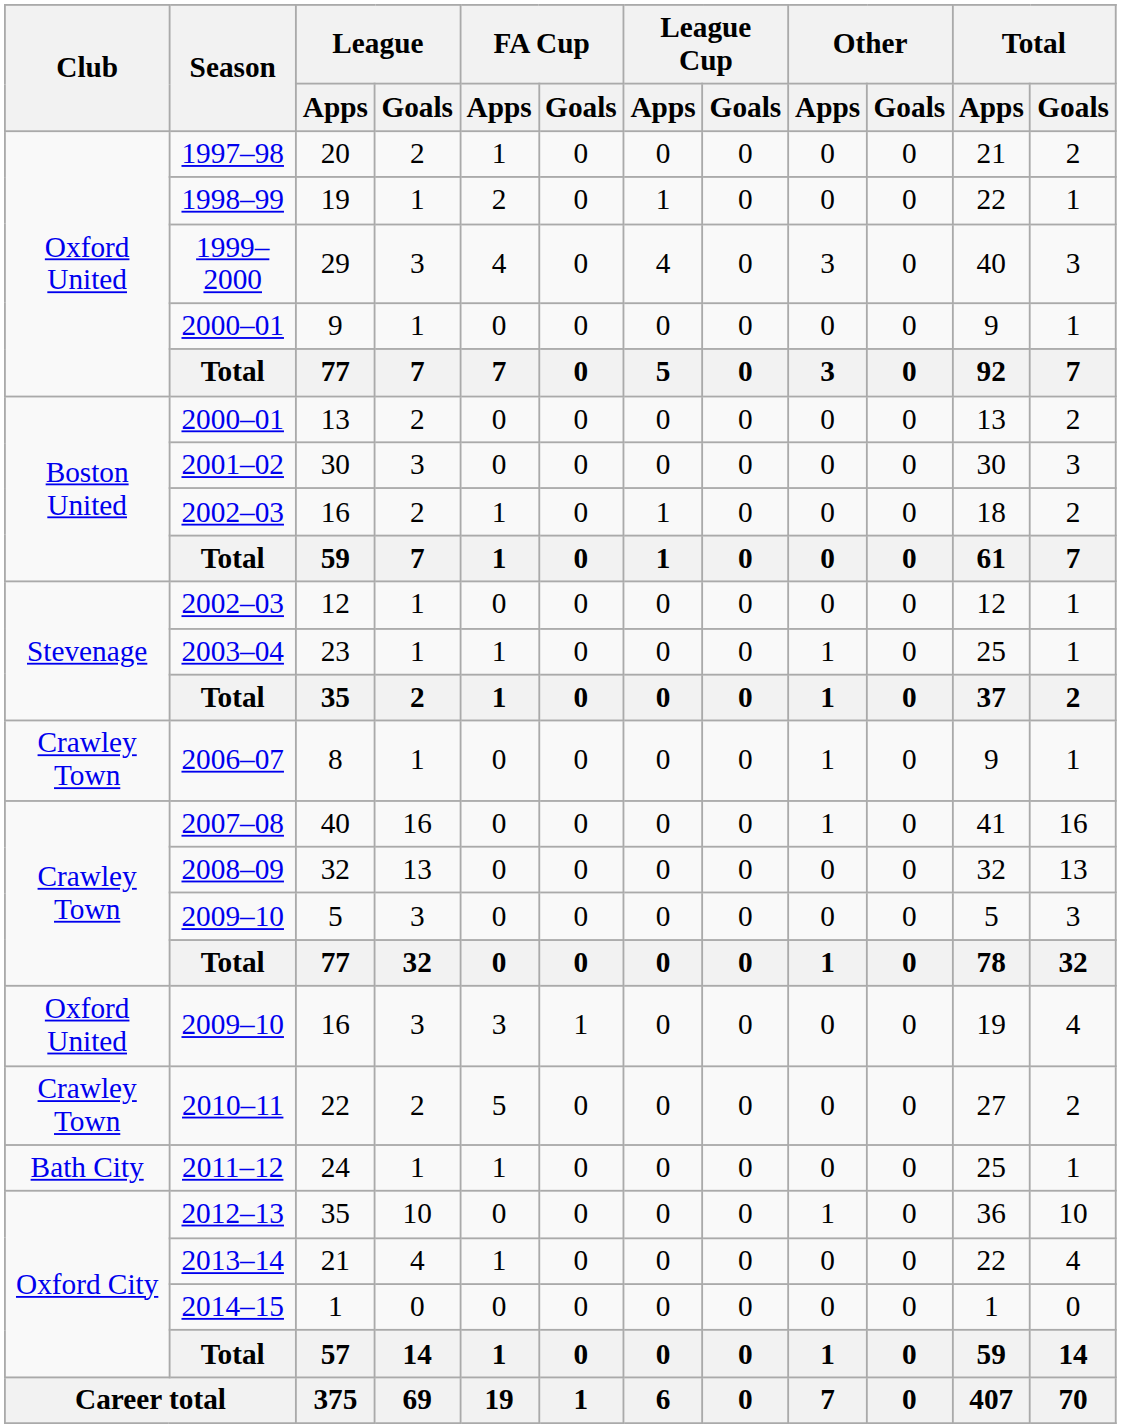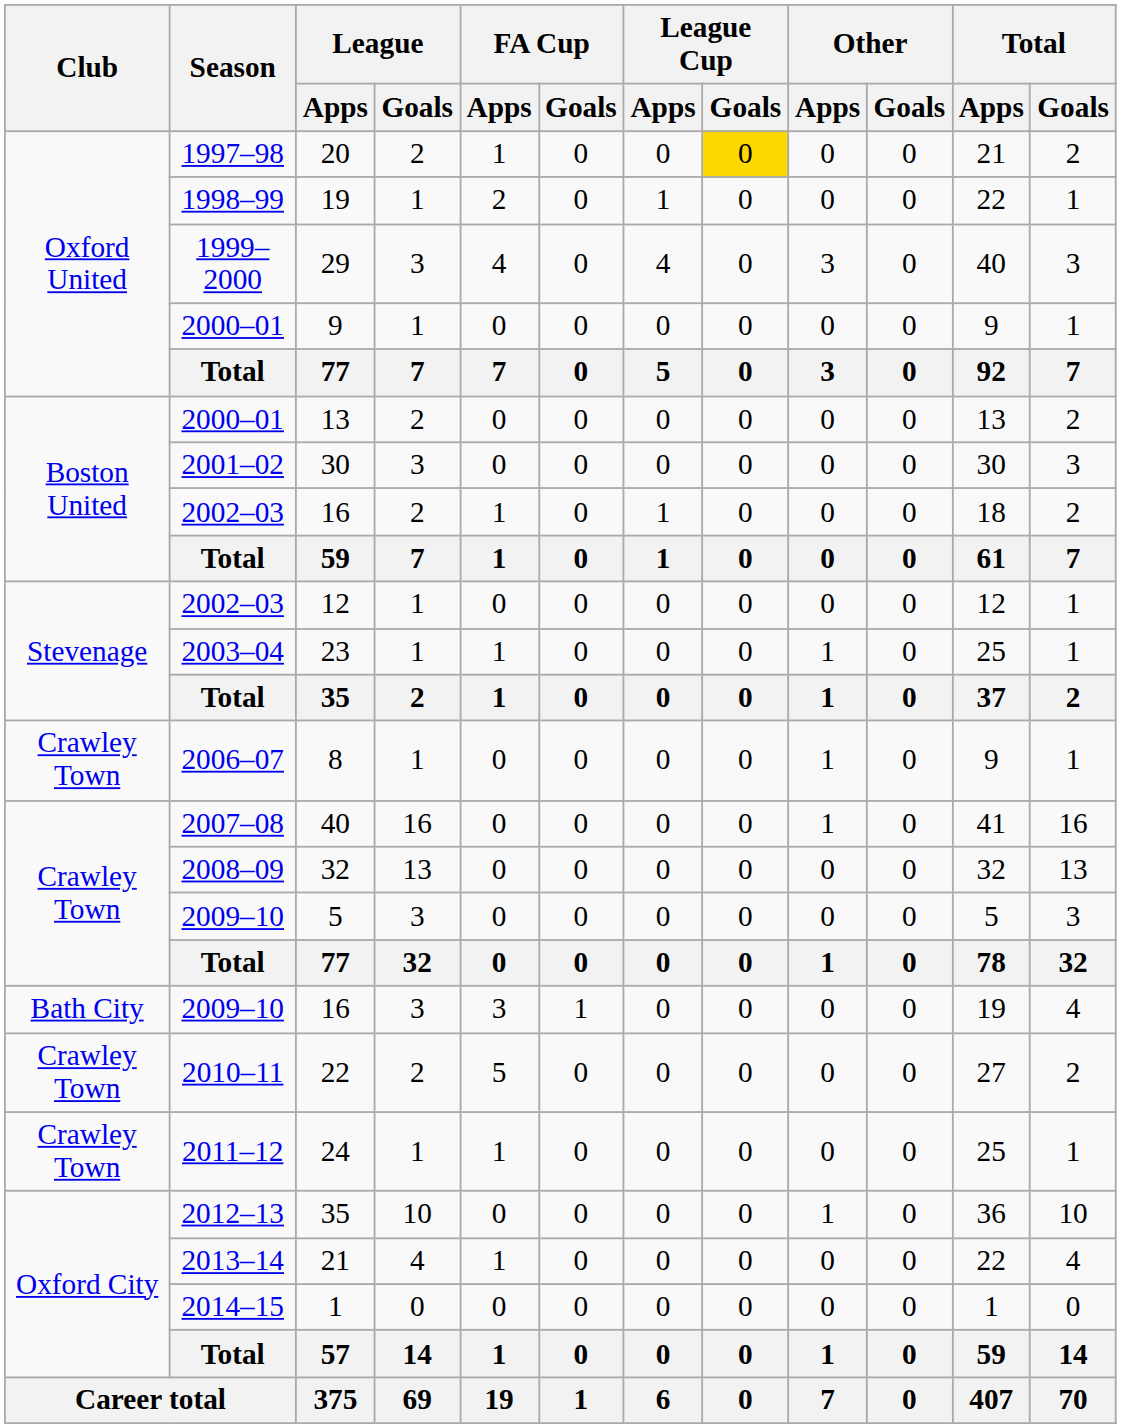 <table class="wikitable" style="text-align: center;">
 <tr>
 <th rowspan="2">Club</th>
 <th rowspan="2">Season</th>
 <th colspan="2">League</th>
 <th colspan="2">FA Cup</th>
 <th colspan="2">League Cup</th>
 <th colspan="2">Other</th>
 <th colspan="2">Total</th>
 </tr>
 <tr>
 <th>Apps</th>
 <th>Goals</th>
 <th>Apps</th>
 <th>Goals</th>
 <th>Apps</th>
 <th>Goals</th>
 <th>Apps</th>
 <th>Goals</th>
 <th>Apps</th>
 <th>Goals</th>
 </tr>
 <tr>
 <td rowspan="5"><a href='#'>Oxford United</a></td>
 <td><a href='#'>1997–98</a></td>
 <td>20</td>
 <td>2</td>
 <td>1</td>
 <td>0</td>
 <td>0</td>
-<td>0</td>
+<td style="background: gold;">0</td>
 <td>0</td>
 <td>0</td>
 <td>21</td>
 <td>2</td>
 </tr>
 <tr>
 <td><a href='#'>1998–99</a></td>
 <td>19</td>
 <td>1</td>
 <td>2</td>
 <td>0</td>
 <td>1</td>
 <td>0</td>
 <td>0</td>
 <td>0</td>
 <td>22</td>
 <td>1</td>
 </tr>
 <tr>
 <td><a href='#'>1999–2000</a></td>
 <td>29</td>
 <td>3</td>
 <td>4</td>
 <td>0</td>
 <td>4</td>
 <td>0</td>
 <td>3</td>
 <td>0</td>
 <td>40</td>
 <td>3</td>
 </tr>
 <tr>
 <td><a href='#'>2000–01</a></td>
 <td>9</td>
 <td>1</td>
 <td>0</td>
 <td>0</td>
 <td>0</td>
 <td>0</td>
 <td>0</td>
 <td>0</td>
 <td>9</td>
 <td>1</td>
 </tr>
 <tr>
 <th colspan="1">Total</th>
 <th>77</th>
 <th>7</th>
 <th>7</th>
 <th>0</th>
 <th>5</th>
 <th>0</th>
 <th>3</th>
 <th>0</th>
 <th>92</th>
 <th>7</th>
 </tr>
 <tr>
 <td rowspan="4"><a href='#'>Boston United</a></td>
 <td><a href='#'>2000–01</a></td>
 <td>13</td>
 <td>2</td>
 <td>0</td>
 <td>0</td>
 <td>0</td>
 <td>0</td>
 <td>0</td>
 <td>0</td>
 <td>13</td>
 <td>2</td>
 </tr>
 <tr>
 <td><a href='#'>2001–02</a></td>
 <td>30</td>
 <td>3</td>
 <td>0</td>
 <td>0</td>
 <td>0</td>
 <td>0</td>
 <td>0</td>
 <td>0</td>
 <td>30</td>
 <td>3</td>
 </tr>
 <tr>
 <td><a href='#'>2002–03</a></td>
 <td>16</td>
 <td>2</td>
 <td>1</td>
 <td>0</td>
 <td>1</td>
 <td>0</td>
 <td>0</td>
 <td>0</td>
 <td>18</td>
 <td>2</td>
 </tr>
 <tr>
 <th colspan="1">Total</th>
 <th>59</th>
 <th>7</th>
 <th>1</th>
 <th>0</th>
 <th>1</th>
 <th>0</th>
 <th>0</th>
 <th>0</th>
 <th>61</th>
 <th>7</th>
 </tr>
 <tr>
 <td rowspan="3"><a href='#'>Stevenage</a></td>
 <td><a href='#'>2002–03</a></td>
 <td>12</td>
 <td>1</td>
 <td>0</td>
 <td>0</td>
 <td>0</td>
 <td>0</td>
 <td>0</td>
 <td>0</td>
 <td>12</td>
 <td>1</td>
 </tr>
 <tr>
 <td><a href='#'>2003–04</a></td>
 <td>23</td>
 <td>1</td>
 <td>1</td>
 <td>0</td>
 <td>0</td>
 <td>0</td>
 <td>1</td>
 <td>0</td>
 <td>25</td>
 <td>1</td>
 </tr>
 <tr>
 <th colspan="1">Total</th>
 <th>35</th>
 <th>2</th>
 <th>1</th>
 <th>0</th>
 <th>0</th>
 <th>0</th>
 <th>1</th>
 <th>0</th>
 <th>37</th>
 <th>2</th>
 </tr>
 <tr>
 <td><a href='#'>Crawley Town</a></td>
 <td><a href='#'>2006–07</a></td>
 <td>8</td>
 <td>1</td>
 <td>0</td>
 <td>0</td>
 <td>0</td>
 <td>0</td>
 <td>1</td>
 <td>0</td>
 <td>9</td>
 <td>1</td>
 </tr>
 <tr>
 <td rowspan="4"><a href='#'>Crawley Town</a></td>
 <td><a href='#'>2007–08</a></td>
 <td>40</td>
 <td>16</td>
 <td>0</td>
 <td>0</td>
 <td>0</td>
 <td>0</td>
 <td>1</td>
 <td>0</td>
 <td>41</td>
 <td>16</td>
 </tr>
 <tr>
 <td><a href='#'>2008–09</a></td>
 <td>32</td>
 <td>13</td>
 <td>0</td>
 <td>0</td>
 <td>0</td>
 <td>0</td>
 <td>0</td>
 <td>0</td>
 <td>32</td>
 <td>13</td>
 </tr>
 <tr>
 <td><a href='#'>2009–10</a></td>
 <td>5</td>
 <td>3</td>
 <td>0</td>
 <td>0</td>
 <td>0</td>
 <td>0</td>
 <td>0</td>
 <td>0</td>
 <td>5</td>
 <td>3</td>
 </tr>
 <tr>
 <th colspan="1">Total</th>
 <th>77</th>
 <th>32</th>
 <th>0</th>
 <th>0</th>
 <th>0</th>
 <th>0</th>
 <th>1</th>
 <th>0</th>
 <th>78</th>
 <th>32</th>
 </tr>
 <tr>
-<td><a href='#'>Oxford United</a></td>
+<td><a href='#'>Bath City</a></td>
 <td><a href='#'>2009–10</a></td>
 <td>16</td>
 <td>3</td>
 <td>3</td>
 <td>1</td>
 <td>0</td>
 <td>0</td>
 <td>0</td>
 <td>0</td>
 <td>19</td>
 <td>4</td>
 </tr>
 <tr>
 <td><a href='#'>Crawley Town</a></td>
 <td><a href='#'>2010–11</a></td>
 <td>22</td>
 <td>2</td>
 <td>5</td>
 <td>0</td>
 <td>0</td>
 <td>0</td>
 <td>0</td>
 <td>0</td>
 <td>27</td>
 <td>2</td>
 </tr>
 <tr>
-<td><a href='#'>Bath City</a></td>
+<td><a href='#'>Crawley Town</a></td>
 <td><a href='#'>2011–12</a></td>
 <td>24</td>
 <td>1</td>
 <td>1</td>
 <td>0</td>
 <td>0</td>
 <td>0</td>
 <td>0</td>
 <td>0</td>
 <td>25</td>
 <td>1</td>
 </tr>
 <tr>
 <td rowspan="4"><a href='#'>Oxford City</a></td>
 <td><a href='#'>2012–13</a></td>
 <td>35</td>
 <td>10</td>
 <td>0</td>
 <td>0</td>
 <td>0</td>
 <td>0</td>
 <td>1</td>
 <td>0</td>
 <td>36</td>
 <td>10</td>
 </tr>
 <tr>
 <td><a href='#'>2013–14</a></td>
 <td>21</td>
 <td>4</td>
 <td>1</td>
 <td>0</td>
 <td>0</td>
 <td>0</td>
 <td>0</td>
 <td>0</td>
 <td>22</td>
 <td>4</td>
 </tr>
 <tr>
 <td><a href='#'>2014–15</a></td>
 <td>1</td>
 <td>0</td>
 <td>0</td>
 <td>0</td>
 <td>0</td>
 <td>0</td>
 <td>0</td>
 <td>0</td>
 <td>1</td>
 <td>0</td>
 </tr>
 <tr>
 <th colspan="1">Total</th>
 <th>57</th>
 <th>14</th>
 <th>1</th>
 <th>0</th>
 <th>0</th>
 <th>0</th>
 <th>1</th>
 <th>0</th>
 <th>59</th>
 <th>14</th>
 </tr>
 <tr>
 <th colspan="2">Career total</th>
 <th>375</th>
 <th>69</th>
 <th>19</th>
 <th>1</th>
 <th>6</th>
 <th>0</th>
 <th>7</th>
 <th>0</th>
 <th>407</th>
 <th>70</th>
 </tr>
 </table>
